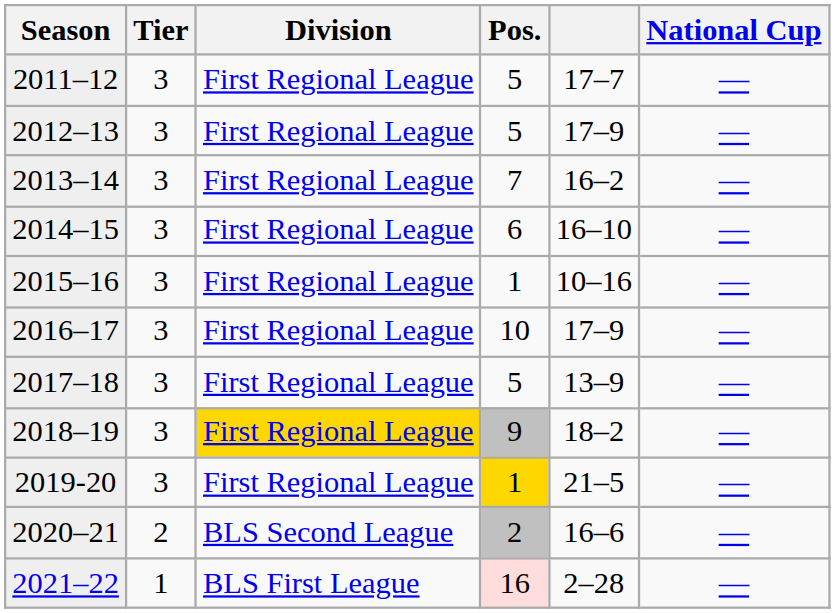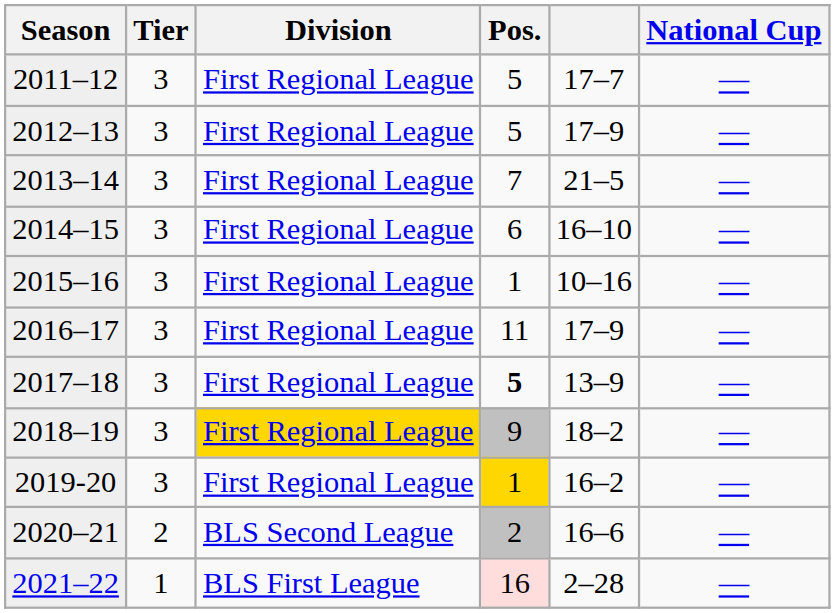 <table class="wikitable" style="font-size:85%; text-align:center">
 <tr>
 <th>Season</th>
 <th>Tier</th>
 <th>Division</th>
 <th>Pos.</th>
 <th></th>
 <th><a href='#'>National Cup</a></th>
 </tr>
 <tr>
 <td bgcolor=#efefef>2011–12</td>
 <td>3</td>
 <td align=left><a href='#'>First Regional League</a></td>
 <td>5</td>
 <td>17–7</td>
 <td><a href='#'>—</a></td>
 </tr>
 <tr>
 <td bgcolor=#efefef>2012–13</td>
 <td>3</td>
 <td align=left><a href='#'>First Regional League</a></td>
 <td>5</td>
 <td>17–9</td>
 <td><a href='#'>—</a></td>
 </tr>
 <tr>
 <td bgcolor=#efefef>2013–14</td>
 <td>3</td>
 <td align=left><a href='#'>First Regional League</a></td>
 <td>7</td>
-<td>16–2</td>
+<td>21–5</td>
 <td><a href='#'>—</a></td>
 </tr>
 <tr>
 <td bgcolor=#efefef>2014–15</td>
 <td>3</td>
 <td align=left><a href='#'>First Regional League</a></td>
 <td>6</td>
 <td>16–10</td>
 <td><a href='#'>—</a></td>
 </tr>
 <tr>
 <td bgcolor=#efefef>2015–16</td>
 <td>3</td>
 <td align=left><a href='#'>First Regional League</a></td>
 <td>1</td>
 <td>10–16</td>
 <td><a href='#'>—</a></td>
 </tr>
 <tr>
 <td bgcolor=#efefef>2016–17</td>
 <td>3</td>
 <td align=left><a href='#'>First Regional League</a></td>
-<td>10</td>
+<td>11</td>
 <td>17–9</td>
 <td><a href='#'>—</a></td>
 </tr>
 <tr>
 <td bgcolor=#efefef>2017–18</td>
 <td>3</td>
 <td align=left><a href='#'>First Regional League</a></td>
-<td>5</td>
+<td><strong>5</strong></td>
 <td>13–9</td>
 <td><a href='#'>—</a></td>
 </tr>
 <tr>
 <td bgcolor=#efefef>2018–19</td>
 <td>3</td>
 <td align=left style="background: gold;"><a href='#'>First Regional League</a></td>
 <td bgcolor=silver>9</td>
 <td>18–2</td>
 <td><a href='#'>—</a></td>
 </tr>
 <tr>
 <td bgcolor=#efefef>2019-20</td>
 <td>3</td>
 <td align=left><a href='#'>First Regional League</a></td>
 <td bgcolor=gold>1</td>
-<td>21–5</td>
+<td>16–2</td>
 <td><a href='#'>—</a></td>
 </tr>
 <tr>
 <td bgcolor=#efefef>2020–21</td>
 <td>2</td>
 <td align=left><a href='#'>BLS Second League</a></td>
 <td bgcolor=silver>2</td>
 <td>16–6</td>
 <td><a href='#'>—</a></td>
 </tr>
 <tr>
 <td bgcolor=#efefef><a href='#'>2021–22</a></td>
 <td>1</td>
 <td align=left><a href='#'>BLS First League</a></td>
 <td bgcolor=#ffdddd>16</td>
 <td>2–28</td>
 <td><a href='#'>—</a></td>
 </tr>
 </table>
